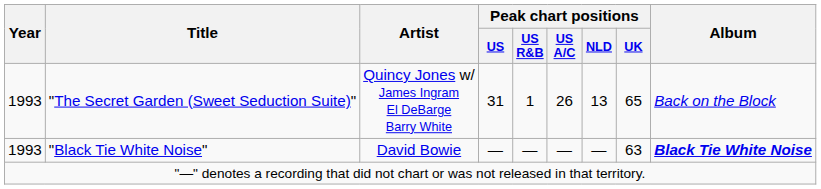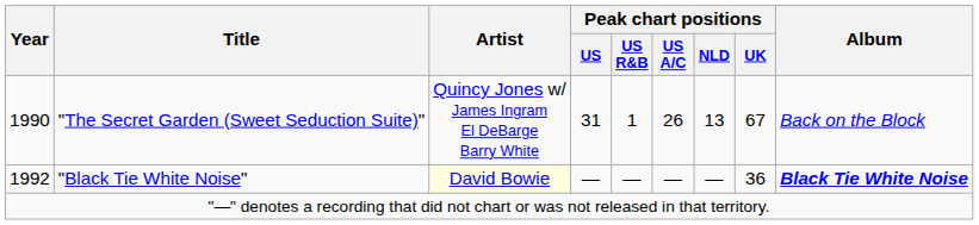 <table class="wikitable" style="text-align:center;">
 <tr>
 <th rowspan="2">Year</th>
 <th rowspan="2">Title</th>
 <th rowspan="2">Artist</th>
 <th colspan="5">Peak chart positions</th>
 <th rowspan="2">Album</th>
 </tr>
 <tr style="font-size:smaller;">
 <th width="30"><a href='#'>US</a></th>
 <th width="30"><a href='#'>US<br>R&B</a></th>
 <th width="30"><a href='#'>US A/C</a></th>
 <th width="30"><a href='#'>NLD</a></th>
 <th width="30"><a href='#'>UK</a></th>
 </tr>
 <tr>
-<td>1993</td>
+<td>1990</td>
 <td align="left">"<a href='#'>The Secret Garden (Sweet Seduction Suite)</a>"</td>
 <td><a href='#'>Quincy Jones</a> w/<br><small><a href='#'>James Ingram</a></small><br><small><a href='#'>El DeBarge</a></small><br><small><a href='#'>Barry White</a></small></td>
 <td>31</td>
 <td>1</td>
 <td>26</td>
 <td>13</td>
-<td>65</td>
+<td>67</td>
 <td align="left"><em><a href='#'>Back on the Block</a></em></td>
 </tr>
 <tr>
-<td>1993</td>
+<td>1992</td>
 <td align="left">"<a href='#'>Black Tie White Noise</a>"</td>
-<td><a href='#'>David Bowie</a></td>
+<td style="background: lightyellow;"><a href='#'>David Bowie</a></td>
 <td>—</td>
 <td>—</td>
 <td>—</td>
 <td>—</td>
-<td>63</td>
+<td>36</td>
 <td align="left"><strong><em><a href='#'>Black Tie White Noise</a></em></strong></td>
 </tr>
 <tr>
 <td colspan="15" style="font-size:90%">"—" denotes a recording that did not chart or was not released in that territory.</td>
 </tr>
 </table>
